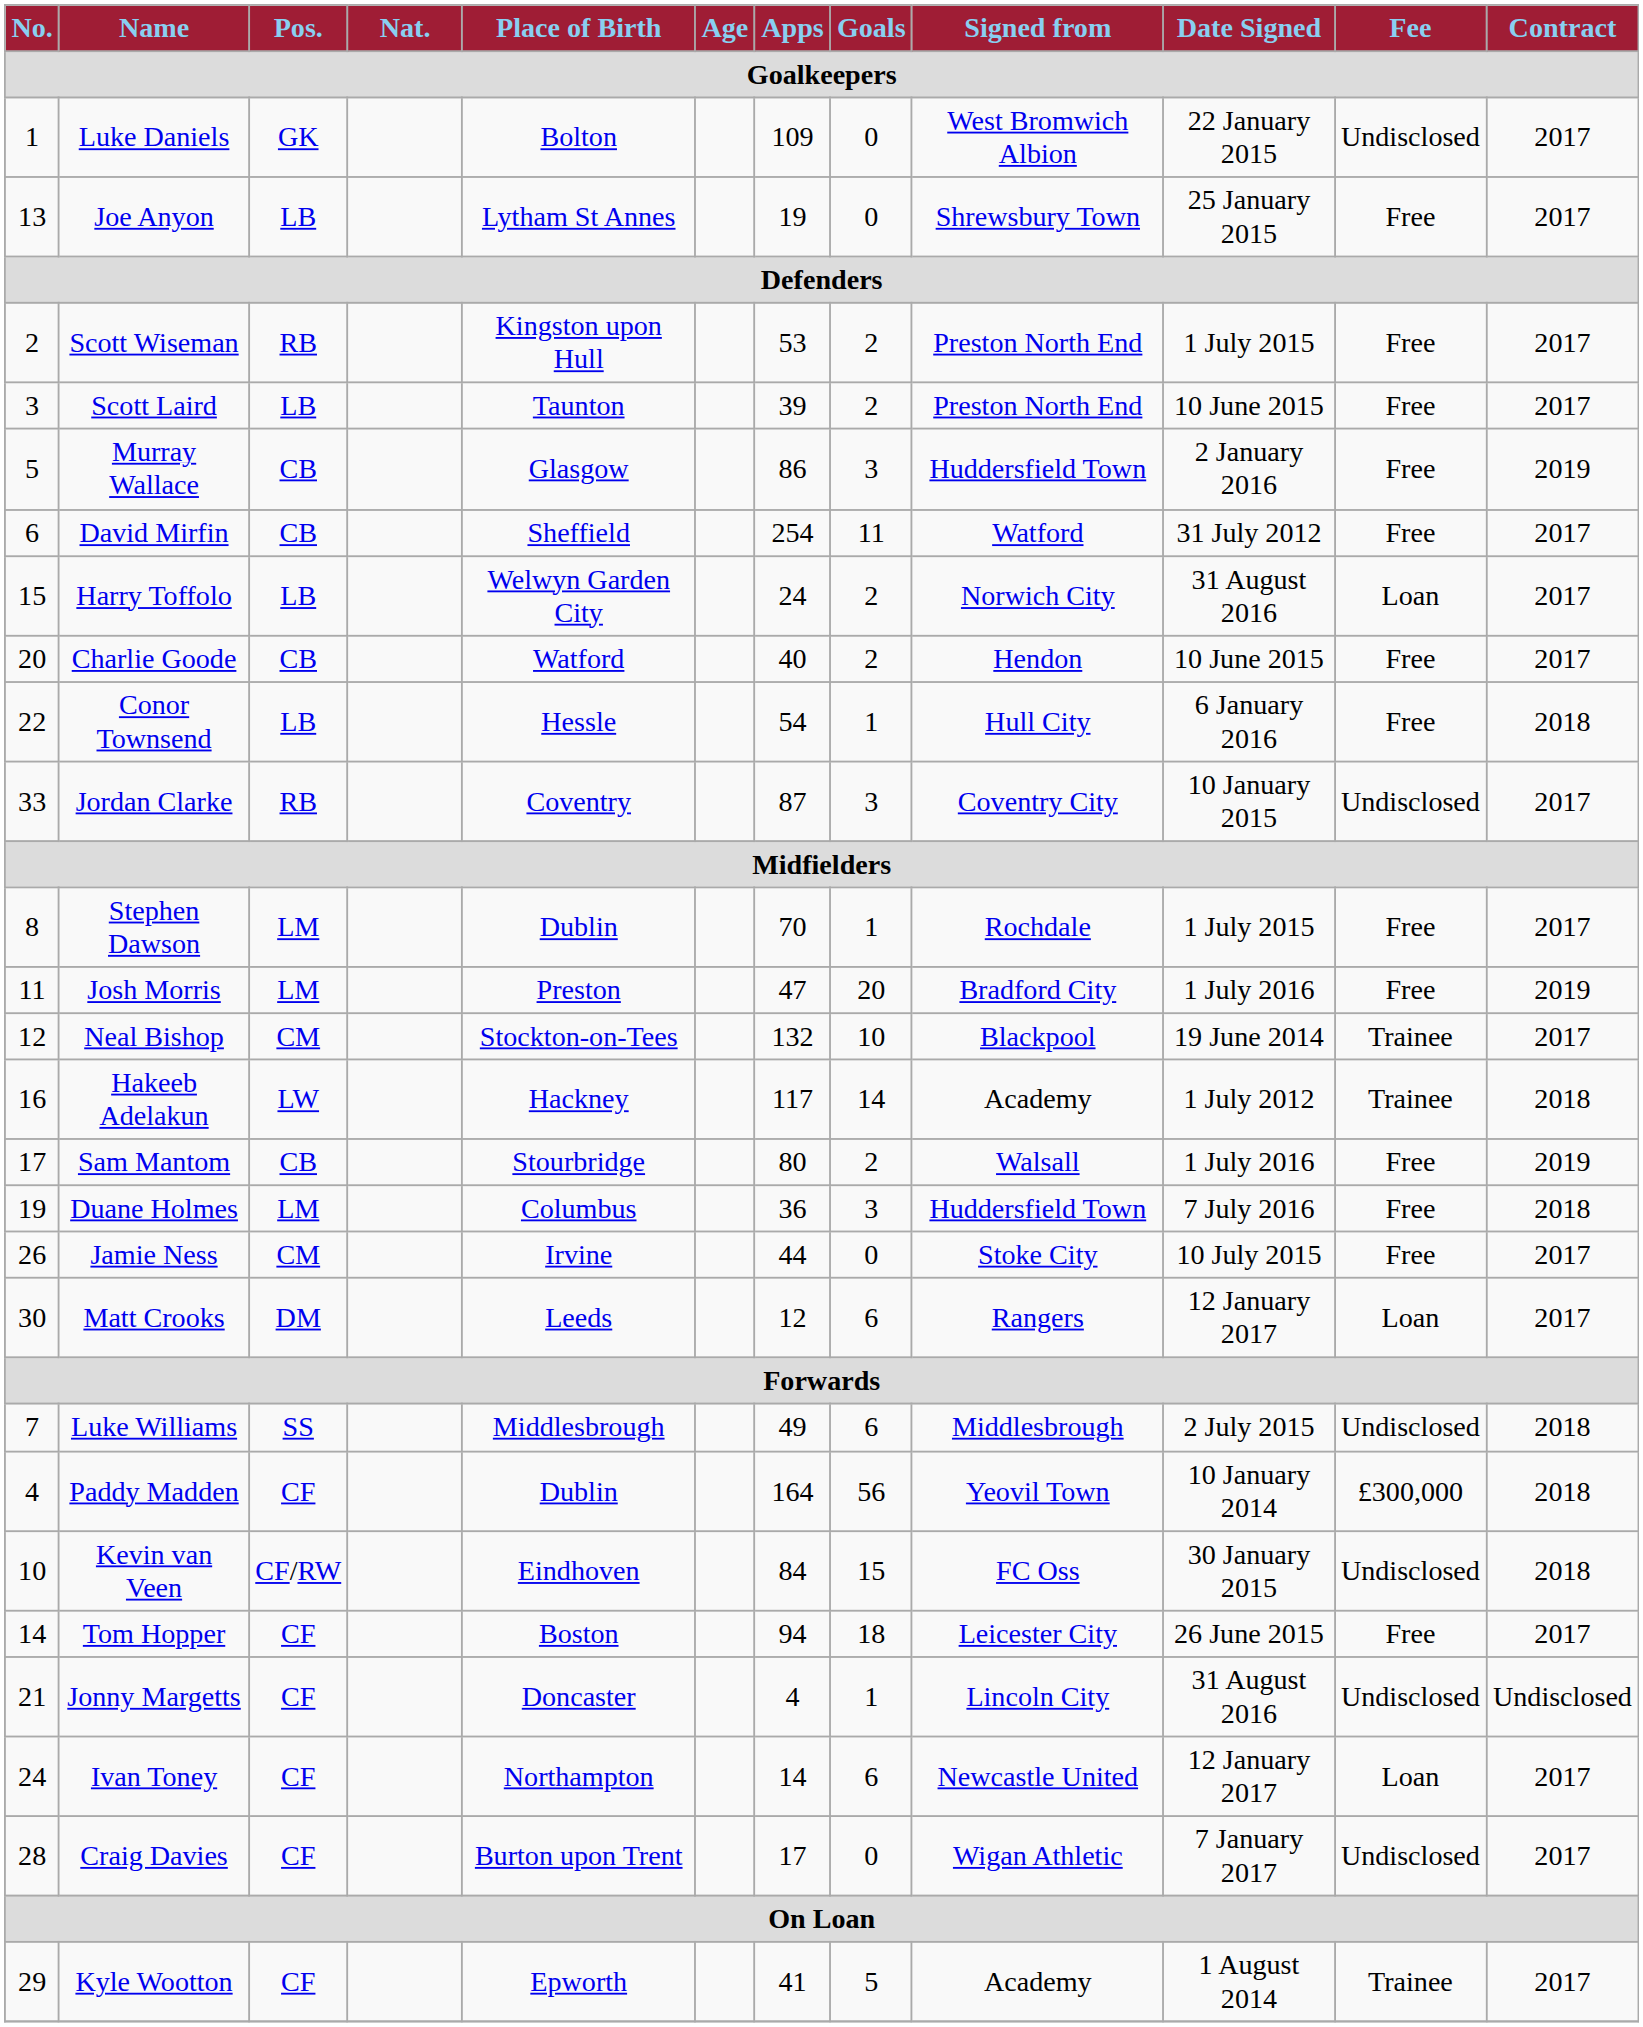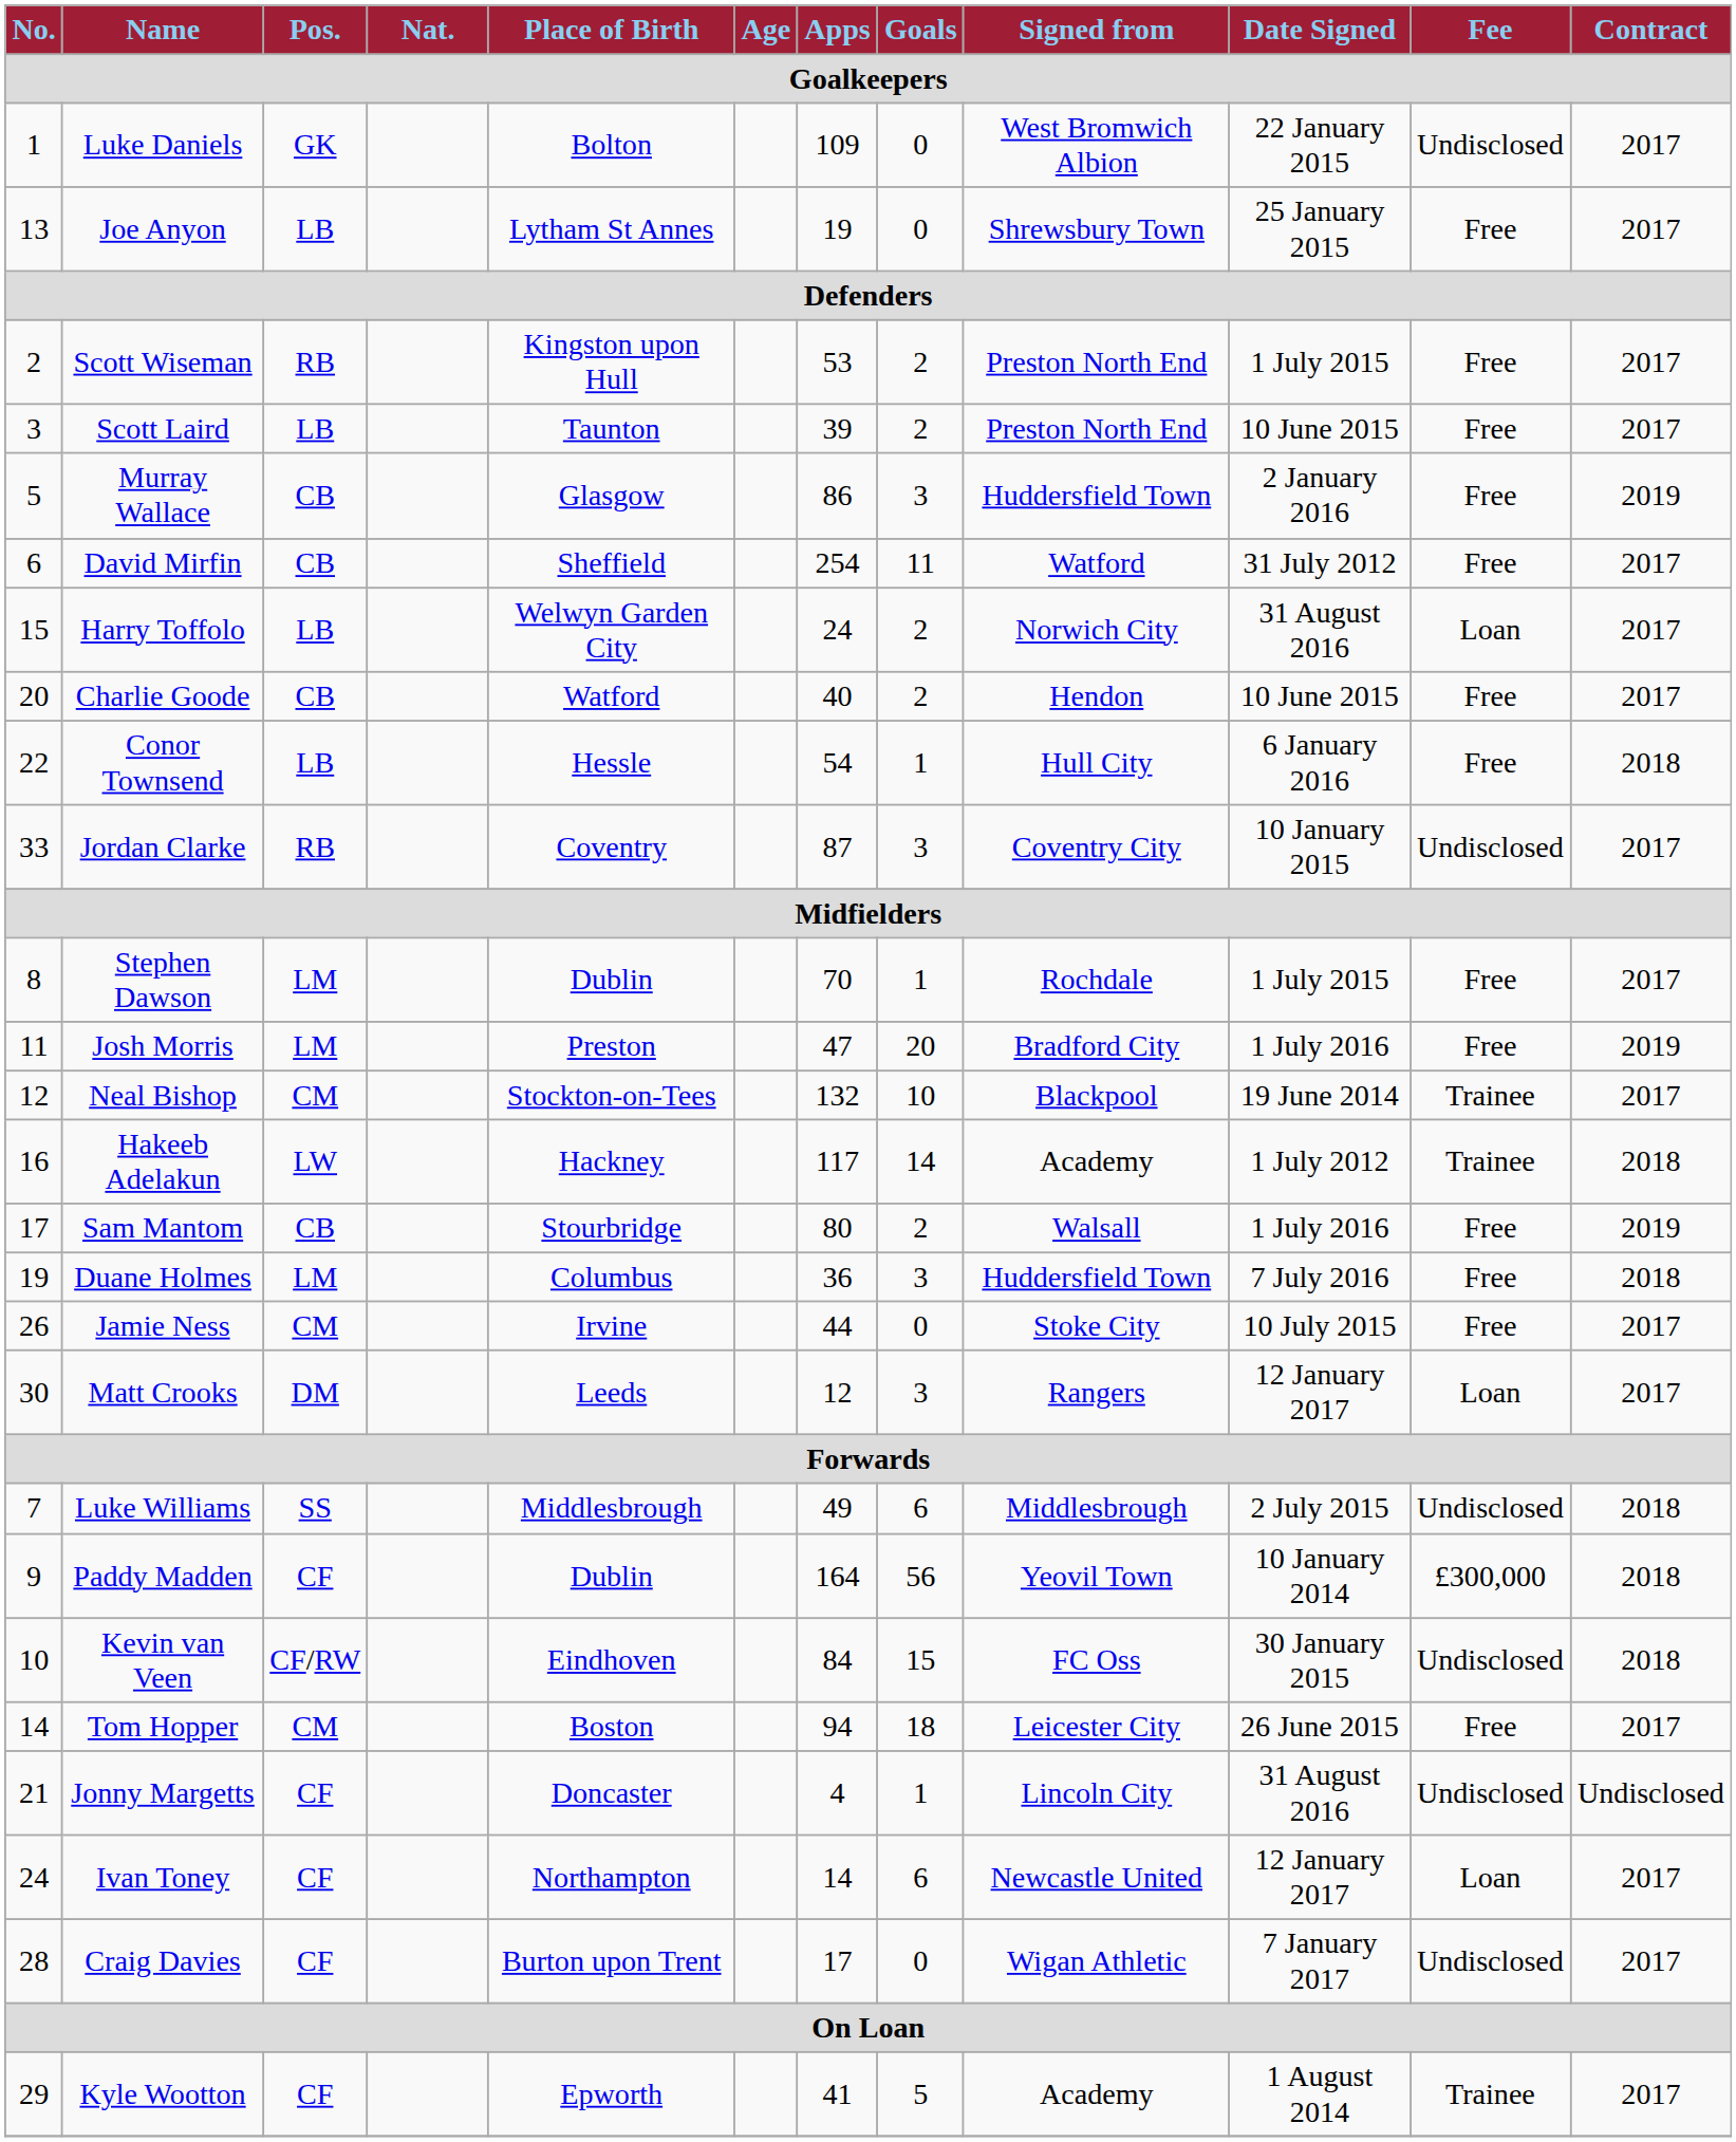 <table class="wikitable" style="text-align:center; font-size:95%; width:100%;">
 <tr>
 <th style="background:#9F1D35; color:#89CFF0;">No.</th>
 <th style="background:#9F1D35; color:#89CFF0;">Name</th>
 <th style="background:#9F1D35; color:#89CFF0;">Pos.</th>
 <th style="background:#9F1D35; color:#89CFF0; width:55px;">Nat.</th>
 <th style="background:#9F1D35; color:#89CFF0;">Place of Birth</th>
 <th style="background:#9F1D35; color:#89CFF0;">Age</th>
 <th style="background:#9F1D35; color:#89CFF0;">Apps</th>
 <th style="background:#9F1D35; color:#89CFF0;">Goals</th>
 <th style="background:#9F1D35; color:#89CFF0;">Signed from</th>
 <th style="background:#9F1D35; color:#89CFF0;">Date Signed</th>
 <th style="background:#9F1D35; color:#89CFF0;">Fee</th>
 <th style="background:#9F1D35; color:#89CFF0;">Contract</th>
 </tr>
 <tr>
 <th colspan="14" style="background:#dcdcdc; text-align:center;">Goalkeepers</th>
 </tr>
 <tr>
 <td>1</td>
 <td><a href='#'>Luke Daniels</a></td>
 <td><a href='#'>GK</a></td>
 <td></td>
 <td><a href='#'>Bolton</a></td>
 <td></td>
 <td>109</td>
 <td>0</td>
 <td><a href='#'>West Bromwich Albion</a></td>
 <td>22 January 2015</td>
 <td>Undisclosed</td>
 <td>2017</td>
 </tr>
 <tr>
 <td>13</td>
 <td><a href='#'>Joe Anyon</a></td>
 <td><a href='#'>LB</a></td>
 <td></td>
 <td><a href='#'>Lytham St Annes</a></td>
 <td></td>
 <td>19</td>
 <td>0</td>
 <td><a href='#'>Shrewsbury Town</a></td>
 <td>25 January 2015</td>
 <td>Free</td>
 <td>2017</td>
 </tr>
 <tr>
 <th colspan="14" style="background:#dcdcdc; text-align:center;">Defenders</th>
 </tr>
 <tr>
 <td>2</td>
 <td><a href='#'>Scott Wiseman</a></td>
 <td><a href='#'>RB</a></td>
 <td></td>
 <td><a href='#'>Kingston upon Hull</a></td>
 <td></td>
 <td>53</td>
 <td>2</td>
 <td><a href='#'>Preston North End</a></td>
 <td>1 July 2015</td>
 <td>Free</td>
 <td>2017</td>
 </tr>
 <tr>
 <td>3</td>
 <td><a href='#'>Scott Laird</a></td>
 <td><a href='#'>LB</a></td>
 <td></td>
 <td><a href='#'>Taunton</a></td>
 <td></td>
 <td>39</td>
 <td>2</td>
 <td><a href='#'>Preston North End</a></td>
 <td>10 June 2015</td>
 <td>Free</td>
 <td>2017</td>
 </tr>
 <tr>
 <td>5</td>
 <td><a href='#'>Murray Wallace</a></td>
 <td><a href='#'>CB</a></td>
 <td></td>
 <td><a href='#'>Glasgow</a></td>
 <td></td>
 <td>86</td>
 <td>3</td>
 <td><a href='#'>Huddersfield Town</a></td>
 <td>2 January 2016</td>
 <td>Free</td>
 <td>2019</td>
 </tr>
 <tr>
 <td>6</td>
 <td><a href='#'>David Mirfin</a></td>
 <td><a href='#'>CB</a></td>
 <td></td>
 <td><a href='#'>Sheffield</a></td>
 <td></td>
 <td>254</td>
 <td>11</td>
 <td><a href='#'>Watford</a></td>
 <td>31 July 2012</td>
 <td>Free</td>
 <td>2017</td>
 </tr>
 <tr>
 <td>15</td>
 <td><a href='#'>Harry Toffolo</a></td>
 <td><a href='#'>LB</a></td>
 <td></td>
 <td><a href='#'>Welwyn Garden City</a></td>
 <td></td>
 <td>24</td>
 <td>2</td>
 <td><a href='#'>Norwich City</a></td>
 <td>31 August 2016</td>
 <td>Loan</td>
 <td>2017</td>
 </tr>
 <tr>
 <td>20</td>
 <td><a href='#'>Charlie Goode</a></td>
 <td><a href='#'>CB</a></td>
 <td></td>
 <td><a href='#'>Watford</a></td>
 <td></td>
 <td>40</td>
 <td>2</td>
 <td><a href='#'>Hendon</a></td>
 <td>10 June 2015</td>
 <td>Free</td>
 <td>2017</td>
 </tr>
 <tr>
 <td>22</td>
 <td><a href='#'>Conor Townsend</a></td>
 <td><a href='#'>LB</a></td>
 <td></td>
 <td><a href='#'>Hessle</a></td>
 <td></td>
 <td>54</td>
 <td>1</td>
 <td><a href='#'>Hull City</a></td>
 <td>6 January 2016</td>
 <td>Free</td>
 <td>2018</td>
 </tr>
 <tr>
 <td>33</td>
 <td><a href='#'>Jordan Clarke</a></td>
 <td><a href='#'>RB</a></td>
 <td></td>
 <td><a href='#'>Coventry</a></td>
 <td></td>
 <td>87</td>
 <td>3</td>
 <td><a href='#'>Coventry City</a></td>
 <td>10 January 2015</td>
 <td>Undisclosed</td>
 <td>2017</td>
 </tr>
 <tr>
 <th colspan="14" style="background:#dcdcdc; text-align:center;">Midfielders</th>
 </tr>
 <tr>
 <td>8</td>
 <td><a href='#'>Stephen Dawson</a></td>
 <td><a href='#'>LM</a></td>
 <td></td>
 <td><a href='#'>Dublin</a></td>
 <td></td>
 <td>70</td>
 <td>1</td>
 <td><a href='#'>Rochdale</a></td>
 <td>1 July 2015</td>
 <td>Free</td>
 <td>2017</td>
 </tr>
 <tr>
 <td>11</td>
 <td><a href='#'>Josh Morris</a></td>
 <td><a href='#'>LM</a></td>
 <td></td>
 <td><a href='#'>Preston</a></td>
 <td></td>
 <td>47</td>
 <td>20</td>
 <td><a href='#'>Bradford City</a></td>
 <td>1 July 2016</td>
 <td>Free</td>
 <td>2019</td>
 </tr>
 <tr>
 <td>12</td>
 <td><a href='#'>Neal Bishop</a></td>
 <td><a href='#'>CM</a></td>
 <td></td>
 <td><a href='#'>Stockton-on-Tees</a></td>
 <td></td>
 <td>132</td>
 <td>10</td>
 <td><a href='#'>Blackpool</a></td>
 <td>19 June 2014</td>
 <td>Trainee</td>
 <td>2017</td>
 </tr>
 <tr>
 <td>16</td>
 <td><a href='#'>Hakeeb Adelakun</a></td>
 <td><a href='#'>LW</a></td>
 <td></td>
 <td><a href='#'>Hackney</a></td>
 <td></td>
 <td>117</td>
 <td>14</td>
 <td>Academy</td>
 <td>1 July 2012</td>
 <td>Trainee</td>
 <td>2018</td>
 </tr>
 <tr>
 <td>17</td>
 <td><a href='#'>Sam Mantom</a></td>
 <td><a href='#'>CB</a></td>
 <td></td>
 <td><a href='#'>Stourbridge</a></td>
 <td></td>
 <td>80</td>
 <td>2</td>
 <td><a href='#'>Walsall</a></td>
 <td>1 July 2016</td>
 <td>Free</td>
 <td>2019</td>
 </tr>
 <tr>
 <td>19</td>
 <td><a href='#'>Duane Holmes</a></td>
 <td><a href='#'>LM</a></td>
 <td></td>
 <td><a href='#'>Columbus</a></td>
 <td></td>
 <td>36</td>
 <td>3</td>
 <td><a href='#'>Huddersfield Town</a></td>
 <td>7 July 2016</td>
 <td>Free</td>
 <td>2018</td>
 </tr>
 <tr>
 <td>26</td>
 <td><a href='#'>Jamie Ness</a></td>
 <td><a href='#'>CM</a></td>
 <td></td>
 <td><a href='#'>Irvine</a></td>
 <td></td>
 <td>44</td>
 <td>0</td>
 <td><a href='#'>Stoke City</a></td>
 <td>10 July 2015</td>
 <td>Free</td>
 <td>2017</td>
 </tr>
 <tr>
 <td>30</td>
 <td><a href='#'>Matt Crooks</a></td>
 <td><a href='#'>DM</a></td>
 <td></td>
 <td><a href='#'>Leeds</a></td>
 <td></td>
 <td>12</td>
-<td>6</td>
+<td>3</td>
 <td><a href='#'>Rangers</a></td>
 <td>12 January 2017</td>
 <td>Loan</td>
 <td>2017</td>
 </tr>
 <tr>
 <th colspan="14" style="background:#dcdcdc; text-align:center;">Forwards</th>
 </tr>
 <tr>
 <td>7</td>
 <td><a href='#'>Luke Williams</a></td>
 <td><a href='#'>SS</a></td>
 <td></td>
 <td><a href='#'>Middlesbrough</a></td>
 <td></td>
 <td>49</td>
 <td>6</td>
 <td><a href='#'>Middlesbrough</a></td>
 <td>2 July 2015</td>
 <td>Undisclosed</td>
 <td>2018</td>
 </tr>
 <tr>
-<td>4</td>
+<td>9</td>
 <td><a href='#'>Paddy Madden</a></td>
 <td><a href='#'>CF</a></td>
 <td></td>
 <td><a href='#'>Dublin</a></td>
 <td></td>
 <td>164</td>
 <td>56</td>
 <td><a href='#'>Yeovil Town</a></td>
 <td>10 January 2014</td>
 <td>£300,000</td>
 <td>2018</td>
 </tr>
 <tr>
 <td>10</td>
 <td><a href='#'>Kevin van Veen</a></td>
 <td><a href='#'>CF</a>/<a href='#'>RW</a></td>
 <td></td>
 <td><a href='#'>Eindhoven</a></td>
 <td></td>
 <td>84</td>
 <td>15</td>
 <td><a href='#'>FC Oss</a></td>
 <td>30 January 2015</td>
 <td>Undisclosed</td>
 <td>2018</td>
 </tr>
 <tr>
 <td>14</td>
 <td><a href='#'>Tom Hopper</a></td>
-<td><a href='#'>CF</a></td>
+<td><a href='#'>CM</a></td>
 <td></td>
 <td><a href='#'>Boston</a></td>
 <td></td>
 <td>94</td>
 <td>18</td>
 <td><a href='#'>Leicester City</a></td>
 <td>26 June 2015</td>
 <td>Free</td>
 <td>2017</td>
 </tr>
 <tr>
 <td>21</td>
 <td><a href='#'>Jonny Margetts</a></td>
 <td><a href='#'>CF</a></td>
 <td></td>
 <td><a href='#'>Doncaster</a></td>
 <td></td>
 <td>4</td>
 <td>1</td>
 <td><a href='#'>Lincoln City</a></td>
 <td>31 August 2016</td>
 <td>Undisclosed</td>
 <td>Undisclosed</td>
 </tr>
 <tr>
 <td>24</td>
 <td><a href='#'>Ivan Toney</a></td>
 <td><a href='#'>CF</a></td>
 <td></td>
 <td><a href='#'>Northampton</a></td>
 <td></td>
 <td>14</td>
 <td>6</td>
 <td><a href='#'>Newcastle United</a></td>
 <td>12 January 2017</td>
 <td>Loan</td>
 <td>2017</td>
 </tr>
 <tr>
 <td>28</td>
 <td><a href='#'>Craig Davies</a></td>
 <td><a href='#'>CF</a></td>
 <td></td>
 <td><a href='#'>Burton upon Trent</a></td>
 <td></td>
 <td>17</td>
 <td>0</td>
 <td><a href='#'>Wigan Athletic</a></td>
 <td>7 January 2017</td>
 <td>Undisclosed</td>
 <td>2017</td>
 </tr>
 <tr>
 <th colspan="14" style="background:#dcdcdc; text-align:center;">On Loan</th>
 </tr>
 <tr>
 <td>29</td>
 <td><a href='#'>Kyle Wootton</a></td>
 <td><a href='#'>CF</a></td>
 <td></td>
 <td><a href='#'>Epworth</a></td>
 <td></td>
 <td>41</td>
 <td>5</td>
 <td>Academy</td>
 <td>1 August 2014</td>
 <td>Trainee</td>
 <td>2017</td>
 </tr>
 <tr>
 </tr>
 </table>
